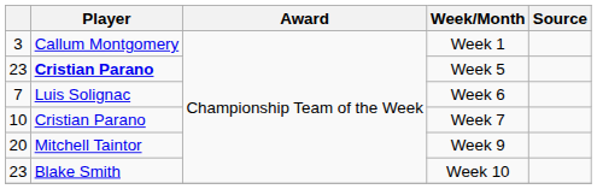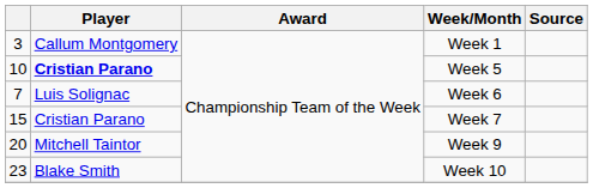 <table class="wikitable sortable" style="text-align:left; font-size:95%;">
 <tr>
 <th></th>
 <th>Player</th>
 <th>Award</th>
 <th>Week/Month</th>
 <th>Source</th>
 </tr>
 <tr>
 <td align=center>3</td>
 <td> <a href='#'>Callum Montgomery</a></td>
 <td rowspan=6 align=center>Championship Team of the Week</td>
 <td rowspan=1 style="text-align:center;">Week 1</td>
 <td align=center></td>
 </tr>
 <tr>
-<td align=center>23</td>
+<td align=center>10</td>
 <td><strong> <a href='#'>Cristian Parano</a></strong></td>
 <td rowspan=1 style="text-align:center;">Week 5</td>
 <td align=center></td>
 </tr>
 <tr>
 <td align=center>7</td>
 <td> <a href='#'>Luis Solignac</a></td>
 <td rowspan=1 style="text-align:center;">Week 6</td>
 <td align=center></td>
 </tr>
 <tr>
-<td align=center>10</td>
+<td align=center>15</td>
 <td> <a href='#'>Cristian Parano</a></td>
 <td rowspan=1 style="text-align:center;">Week 7</td>
 <td align=center></td>
 </tr>
 <tr>
 <td align=center>20</td>
 <td> <a href='#'>Mitchell Taintor</a></td>
 <td rowspan=1 style="text-align:center;">Week 9</td>
 <td align=center></td>
 </tr>
 <tr>
 <td align=center>23</td>
 <td> <a href='#'>Blake Smith</a></td>
 <td rowspan=1 style="text-align:center;">Week 10</td>
 <td align=center></td>
 </tr>
 <tr>
 </tr>
 </table>
